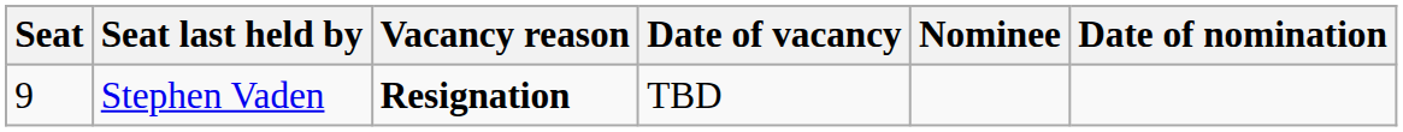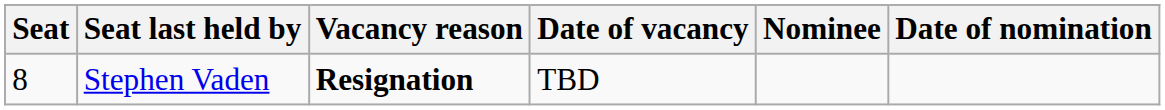 <table class=wikitable>
 <tr>
 <th>Seat</th>
 <th>Seat last held by</th>
 <th>Vacancy reason</th>
 <th>Date of vacancy</th>
 <th>Nominee</th>
 <th>Date of nomination</th>
 </tr>
 <tr>
-<td>9</td>
+<td>8</td>
 <td><a href='#'>Stephen Vaden</a></td>
 <td><strong>Resignation</strong></td>
 <td>TBD</td>
 <td></td>
 <td></td>
 </tr>
 </table>
